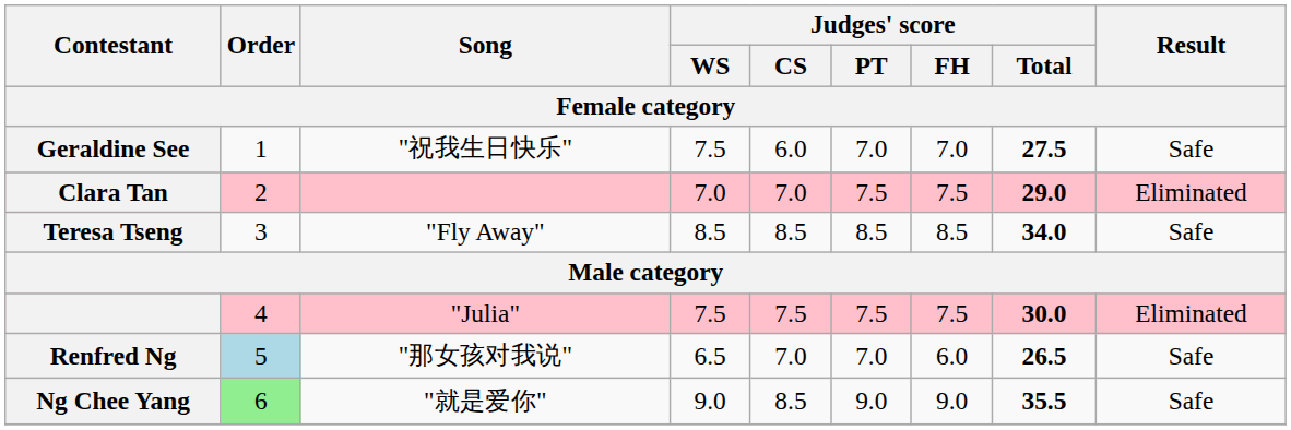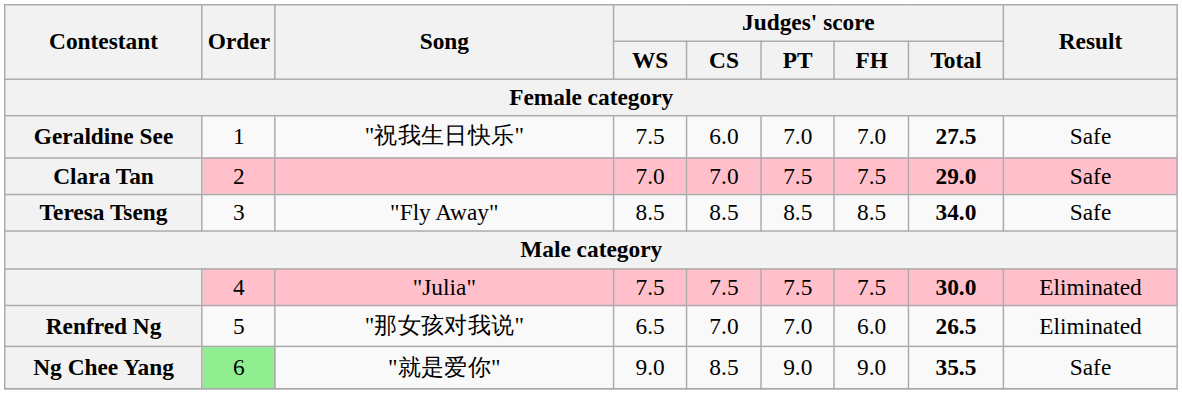 <table class="wikitable plainrowheaders" style="text-align:center;">
 <tr>
 <th rowspan=2 scope="col" style="width:8em;">Contestant</th>
 <th rowspan=2 scope="col">Order</th>
 <th rowspan=2 scope="col" style="width:14em;">Song</th>
 <th colspan=5 scope="col">Judges' score</th>
 <th rowspan=2 scope="col" style="width:7em;">Result</th>
 </tr>
 <tr>
 <th style="width:2.7em;">WS</th>
 <th style="width:2.7em;">CS</th>
 <th style="width:2.7em;">PT</th>
 <th style="width:2.7em;">FH</th>
 <th style="width:3.6em;">Total</th>
 </tr>
 <tr>
 <th colspan=9>Female category</th>
 </tr>
 <tr>
 <th scope="row">Geraldine See</th>
 <td>1</td>
 <td>"祝我生日快乐"</td>
 <td>7.5</td>
 <td>6.0</td>
 <td>7.0</td>
 <td>7.0</td>
 <td><strong>27.5</strong></td>
 <td>Safe</td>
 </tr>
 <tr style="background:pink;">
 <th scope="row">Clara Tan</th>
 <td>2</td>
 <td></td>
 <td>7.0</td>
 <td>7.0</td>
 <td>7.5</td>
 <td>7.5</td>
 <td><strong>29.0</strong></td>
-<td>Eliminated</td>
+<td>Safe</td>
 </tr>
 <tr>
 <th scope="row">Teresa Tseng</th>
 <td>3</td>
 <td>"Fly Away"</td>
 <td>8.5</td>
 <td>8.5</td>
 <td>8.5</td>
 <td>8.5</td>
 <td><strong>34.0</strong></td>
 <td>Safe</td>
 </tr>
 <tr>
 <th colspan=9>Male category</th>
 </tr>
 <tr style="background:pink;">
 <th scope="row"></th>
 <td>4</td>
 <td>"Julia"</td>
 <td>7.5</td>
 <td>7.5</td>
 <td>7.5</td>
 <td>7.5</td>
 <td><strong>30.0</strong></td>
 <td>Eliminated</td>
 </tr>
 <tr>
 <th scope="row">Renfred Ng</th>
-<td style="background: lightblue;">5</td>
+<td>5</td>
 <td>"那女孩对我说"</td>
 <td>6.5</td>
 <td>7.0</td>
 <td>7.0</td>
 <td>6.0</td>
 <td><strong>26.5</strong></td>
-<td>Safe</td>
+<td>Eliminated</td>
 </tr>
 <tr>
 <th scope="row">Ng Chee Yang</th>
 <td style="background: lightgreen;">6</td>
 <td>"就是爱你"</td>
 <td>9.0</td>
 <td>8.5</td>
 <td>9.0</td>
 <td>9.0</td>
 <td><strong>35.5</strong></td>
 <td>Safe</td>
 </tr>
 <tr>
 </tr>
 </table>
